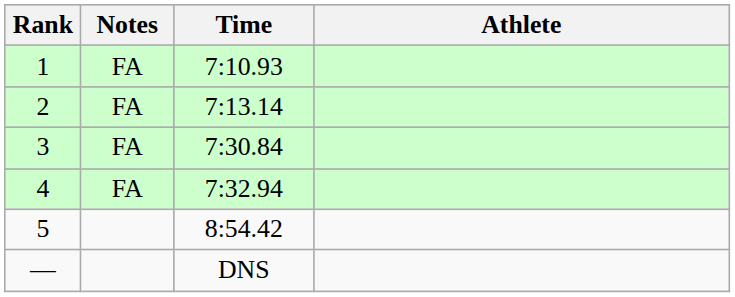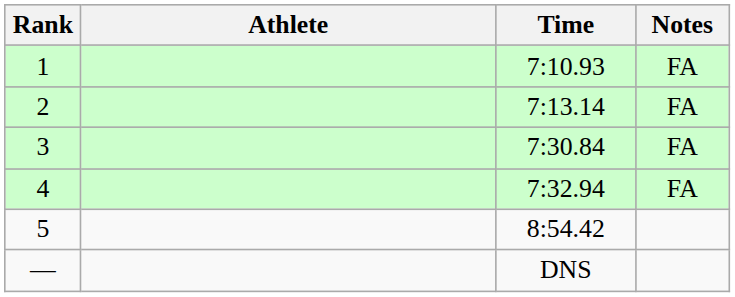 <table class=wikitable style="text-align:center">
 <tr>
 <th width=40>Rank</th>
+<th width=250>Athlete</th>
+<th width=80>Time</th>
 <th width=50>Notes</th>
-<th width=80>Time</th>
-<th width=250>Athlete</th>
 </tr>
 <tr bgcolor="ccffcc">
 <td>1</td>
+<td align=left></td>
+<td>7:10.93</td>
 <td>FA</td>
-<td>7:10.93</td>
-<td align=left></td>
 </tr>
 <tr bgcolor="ccffcc">
 <td>2</td>
+<td align=left></td>
+<td>7:13.14</td>
 <td>FA</td>
-<td>7:13.14</td>
-<td align=left></td>
 </tr>
 <tr bgcolor="ccffcc">
 <td>3</td>
+<td align=left></td>
+<td>7:30.84</td>
 <td>FA</td>
-<td>7:30.84</td>
-<td align=left></td>
 </tr>
 <tr bgcolor="ccffcc">
 <td>4</td>
+<td align=left></td>
+<td>7:32.94</td>
 <td>FA</td>
-<td>7:32.94</td>
-<td align=left></td>
 </tr>
 <tr>
 <td>5</td>
+<td align=left></td>
+<td>8:54.42</td>
 <td></td>
-<td>8:54.42</td>
-<td align=left></td>
 </tr>
 <tr>
 <td>—</td>
+<td align=left></td>
+<td>DNS</td>
 <td></td>
-<td>DNS</td>
-<td align=left></td>
 </tr>
 </table>
